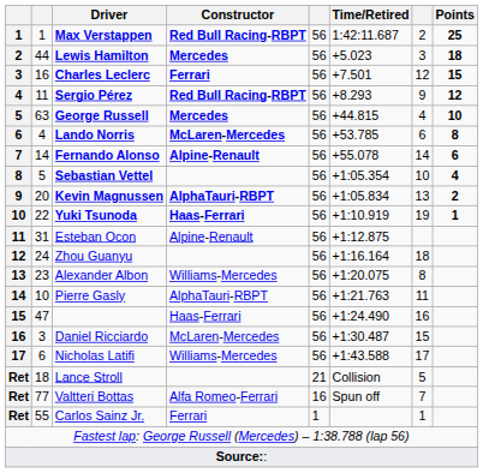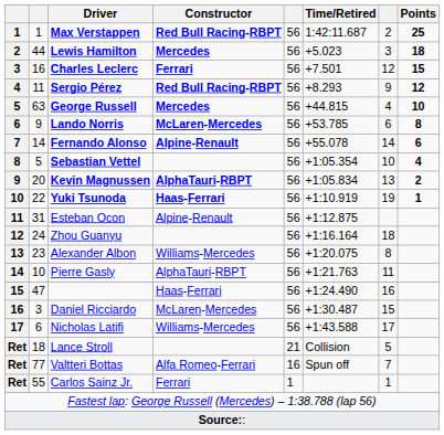 <table class="wikitable sortable" style="font-size: 85%;">
 <tr>
 <th scope="col"></th>
 <th scope="col"></th>
 <th scope="col">Driver</th>
 <th scope="col">Constructor</th>
 <th scope="col" class="unsortable"></th>
 <th scope="col" class="unsortable">Time/Retired</th>
 <th scope="col"></th>
 <th scope="col">Points</th>
 </tr>
 <tr>
 <th>1</th>
 <td style="text-align:center">1</td>
 <td data-sort-value="aaa"><strong> <a href='#'>Max Verstappen</a></strong></td>
 <td><strong><a href='#'>Red Bull Racing</a>-<a href='#'>RBPT</a></strong></td>
 <td>56</td>
 <td>1:42:11.687</td>
 <td style="text-align:center">2</td>
 <td style="text-align:center"><strong>25</strong></td>
 </tr>
 <tr>
 <th>2</th>
 <td style="text-align:center">44</td>
 <td data-sort-value="aaa"><strong> <a href='#'>Lewis Hamilton</a></strong></td>
 <td><a href='#'><strong>Mercedes</strong></a></td>
 <td>56</td>
 <td>+5.023</td>
 <td style="text-align:center">3</td>
 <td style="text-align:center"><strong>18</strong></td>
 </tr>
 <tr>
 <th>3</th>
 <td style="text-align:center">16</td>
 <td data-sort-value="aaa"><strong> <a href='#'>Charles Leclerc</a></strong></td>
 <td><a href='#'><strong>Ferrari</strong></a></td>
 <td>56</td>
 <td>+7.501</td>
 <td style="text-align:center">12</td>
 <td style="text-align:center"><strong>15</strong></td>
 </tr>
 <tr>
 <th>4</th>
 <td style="text-align:center">11</td>
 <td data-sort-value="aaa"><strong> <a href='#'>Sergio Pérez</a></strong></td>
 <td><strong><a href='#'>Red Bull Racing</a>-<a href='#'>RBPT</a></strong></td>
 <td>56</td>
 <td>+8.293</td>
 <td style="text-align:center">9</td>
 <td style="text-align:center"><strong>12</strong></td>
 </tr>
 <tr>
 <th>5</th>
 <td style="text-align:center">63</td>
 <td data-sort-value="aaa"><strong> <a href='#'>George Russell</a></strong></td>
 <td><a href='#'><strong>Mercedes</strong></a></td>
 <td>56</td>
 <td>+44.815</td>
 <td style="text-align:center">4</td>
 <td style="text-align:center"><strong>10</strong></td>
 </tr>
 <tr>
 <th>6</th>
-<td style="text-align:center">4</td>
+<td style="text-align:center">9</td>
 <td data-sort-value="aaa"><strong> <a href='#'>Lando Norris</a></strong></td>
 <td><strong><a href='#'>McLaren</a>-<a href='#'>Mercedes</a></strong></td>
 <td>56</td>
 <td>+53.785</td>
 <td style="text-align:center">6</td>
 <td style="text-align:center"><strong>8</strong></td>
 </tr>
 <tr>
 <th>7</th>
 <td style="text-align:center">14</td>
 <td data-sort-value="aaa"> <strong><a href='#'>Fernando Alonso</a></strong></td>
 <td><strong><a href='#'>Alpine</a>-<a href='#'>Renault</a></strong></td>
 <td>56</td>
 <td>+55.078</td>
 <td style="text-align:center">14</td>
 <td style="text-align:center"><strong>6</strong></td>
 </tr>
 <tr>
 <th>8</th>
 <td style="text-align:center">5</td>
 <td data-sort-value="aaa"><strong> <a href='#'>Sebastian Vettel</a></strong></td>
 <td></td>
 <td>56</td>
 <td>+1:05.354</td>
 <td style="text-align:center">10</td>
 <td style="text-align:center"><strong>4</strong></td>
 </tr>
 <tr>
 <th>9</th>
 <td style="text-align:center">20</td>
 <td data-sort-value="aaa"><strong> <a href='#'>Kevin Magnussen</a></strong></td>
 <td><strong><a href='#'>AlphaTauri</a>-<a href='#'>RBPT</a></strong></td>
 <td>56</td>
 <td>+1:05.834</td>
 <td style="text-align:center">13</td>
 <td style="text-align:center"><strong>2</strong></td>
 </tr>
 <tr>
 <th>10</th>
 <td style="text-align:center">22</td>
 <td data-sort-value="aaa"><strong> <a href='#'>Yuki Tsunoda</a></strong></td>
 <td><strong><a href='#'>Haas</a>-<a href='#'>Ferrari</a></strong></td>
 <td>56</td>
 <td>+1:10.919</td>
 <td style="text-align:center">19</td>
 <td style="text-align:center"><strong>1</strong></td>
 </tr>
 <tr>
 <th>11</th>
 <td style="text-align:center">31</td>
 <td data-sort-value="aaa"> <a href='#'>Esteban Ocon</a></td>
 <td><a href='#'>Alpine</a>-<a href='#'>Renault</a></td>
 <td>56</td>
 <td>+1:12.875</td>
 <td align="center"></td>
 <td></td>
 </tr>
 <tr>
 <th>12</th>
 <td style="text-align:center">24</td>
 <td data-sort-value="aaa"> <a href='#'>Zhou Guanyu</a></td>
 <td></td>
 <td>56</td>
 <td>+1:16.164</td>
 <td style="text-align:center">18</td>
 <td></td>
 </tr>
 <tr>
 <th>13</th>
 <td style="text-align:center">23</td>
 <td data-sort-value="aaa"> <a href='#'>Alexander Albon</a></td>
 <td><a href='#'>Williams</a>-<a href='#'>Mercedes</a></td>
 <td>56</td>
 <td>+1:20.075</td>
 <td style="text-align:center">8</td>
 <td></td>
 </tr>
 <tr>
 <th>14</th>
 <td style="text-align:center">10</td>
 <td data-sort-value="aaa"> <a href='#'>Pierre Gasly</a></td>
 <td><a href='#'>AlphaTauri</a>-<a href='#'>RBPT</a></td>
 <td>56</td>
 <td>+1:21.763</td>
 <td style="text-align:center">11</td>
 <td style="text-align:center"></td>
 </tr>
 <tr>
 <th>15</th>
 <td style="text-align:center">47</td>
 <td data-sort-value="aaa"></td>
 <td><a href='#'>Haas</a>-<a href='#'>Ferrari</a></td>
 <td>56</td>
 <td>+1:24.490</td>
 <td style="text-align:center">16</td>
 <td></td>
 </tr>
 <tr>
 <th>16</th>
 <td style="text-align:center">3</td>
 <td data-sort-value="aaa"> <a href='#'>Daniel Ricciardo</a></td>
 <td><a href='#'>McLaren</a>-<a href='#'>Mercedes</a></td>
 <td>56</td>
 <td>+1:30.487</td>
 <td style="text-align:center">15</td>
 <td style="text-align:center"></td>
 </tr>
 <tr>
 <th>17</th>
 <td style="text-align:center">6</td>
 <td data-sort-value="aaa"> <a href='#'>Nicholas Latifi</a></td>
 <td><a href='#'>Williams</a>-<a href='#'>Mercedes</a></td>
 <td>56</td>
 <td>+1:43.588</td>
 <td style="text-align:center">17</td>
 <td></td>
 </tr>
 <tr>
 <th>Ret</th>
 <td style="text-align:center">18</td>
 <td data-sort-value="aaa"> <a href='#'>Lance Stroll</a></td>
 <td></td>
 <td>21</td>
 <td>Collision</td>
 <td style="text-align:center">5</td>
 <td></td>
 </tr>
 <tr>
 <th>Ret</th>
 <td style="text-align:center">77</td>
 <td data-sort-value="aaa"> <a href='#'>Valtteri Bottas</a></td>
 <td nowrap=""><a href='#'>Alfa Romeo</a>-<a href='#'>Ferrari</a></td>
 <td>16</td>
 <td>Spun off</td>
 <td style="text-align:center">7</td>
 <td style="text-align:center"></td>
 </tr>
 <tr>
 <th>Ret</th>
 <td style="text-align:center">55</td>
 <td data-sort-value="aaa"> <a href='#'>Carlos Sainz Jr.</a></td>
 <td><a href='#'>Ferrari</a></td>
 <td>1</td>
 <td></td>
 <td style="text-align:center">1</td>
 <td style="text-align:center"></td>
 </tr>
 <tr class="sortbottom">
 <td colspan="8" style="text-align:center"><em><a href='#'>Fastest lap</a>:</em>  <em><a href='#'>George Russell</a> (<a href='#'>Mercedes</a>) – 1:38.788 (lap 56)</em></td>
 </tr>
 <tr>
 <td colspan="8" style="background-color:#EAECF0;text-align:center"><strong>Source:</strong>:</td>
 </tr>
 </table>
